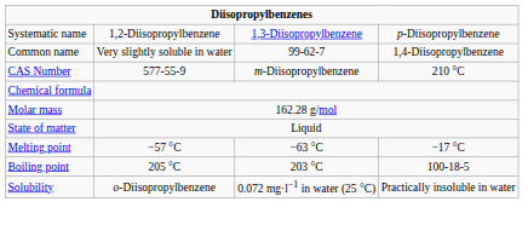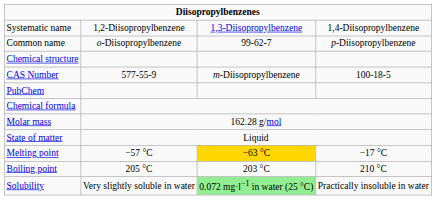 <table class="wikitable float-right" style="text-align:center; font-size:90%">
 <tr>
 <td class="hintergrundfarbe6" colspan="4"><strong>Diisopropylbenzenes</strong></td>
 </tr>
 <tr>
 <td class="hintergrundfarbe5" align="left">Systematic name</td>
 <td>1,2-Diisopropylbenzene</td>
 <td><a href='#'>1,3-Diisopropylbenzene</a></td>
+<td>1,4-Diisopropylbenzene</td>
+</tr>
+<tr>
+<td class="hintergrundfarbe5" align="left">Common name</td>
+<td><em>o</em>-Diisopropylbenzene</td>
+<td>99-62-7</td>
 <td><em>p</em>-Diisopropylbenzene</td>
 </tr>
 <tr>
-<td class="hintergrundfarbe5" align="left">Common name</td>
-<td>Very slightly soluble in water</td>
-<td>99-62-7</td>
-<td>1,4-Diisopropylbenzene</td>
+<td class="hintergrundfarbe5" align="left"><a href='#'>Chemical structure</a></td>
+<td></td>
+<td></td>
+<td></td>
 </tr>
 <tr>
 <td class="hintergrundfarbe5" align="left"><a href='#'>CAS Number</a></td>
 <td>577-55-9</td>
 <td><em>m</em>-Diisopropylbenzene</td>
-<td>210 °C</td>
+<td>100-18-5</td>
+</tr>
+<tr>
+<td class="hintergrundfarbe5" align="left"><a href='#'>PubChem</a></td>
+<td></td>
+<td></td>
+<td></td>
 </tr>
 <tr>
 <td class="hintergrundfarbe5" align="left"><a href='#'>Chemical formula</a></td>
 <td colspan="3"></td>
 </tr>
 <tr>
 <td class="hintergrundfarbe5" align="left"><a href='#'>Molar mass</a></td>
 <td colspan="3">162.28 g/<a href='#'>mol</a></td>
 </tr>
 <tr>
 <td class="hintergrundfarbe5" align="left"><a href='#'>State of matter</a></td>
 <td colspan="3">Liquid</td>
 </tr>
 <tr>
 <td class="hintergrundfarbe5" align="left"><a href='#'>Melting point</a></td>
 <td>−57 °C</td>
-<td>−63 °C</td>
+<td style="background: gold;">−63 °C</td>
 <td>−17 °C</td>
 </tr>
 <tr>
 <td class="hintergrundfarbe5" align="left"><a href='#'>Boiling point</a></td>
 <td>205 °C</td>
 <td>203 °C</td>
-<td>100-18-5</td>
+<td>210 °C</td>
 </tr>
 <tr>
 <td class="hintergrundfarbe5" align="left"><a href='#'>Solubility</a></td>
-<td><em>o</em>-Diisopropylbenzene</td>
-<td>0.072 mg·l<sup>−1</sup> in water (25 °C)</td>
+<td>Very slightly soluble in water</td>
+<td style="background: lightgreen;">0.072 mg·l<sup>−1</sup> in water (25 °C)</td>
 <td>Practically insoluble in water</td>
 </tr>
 </table>
